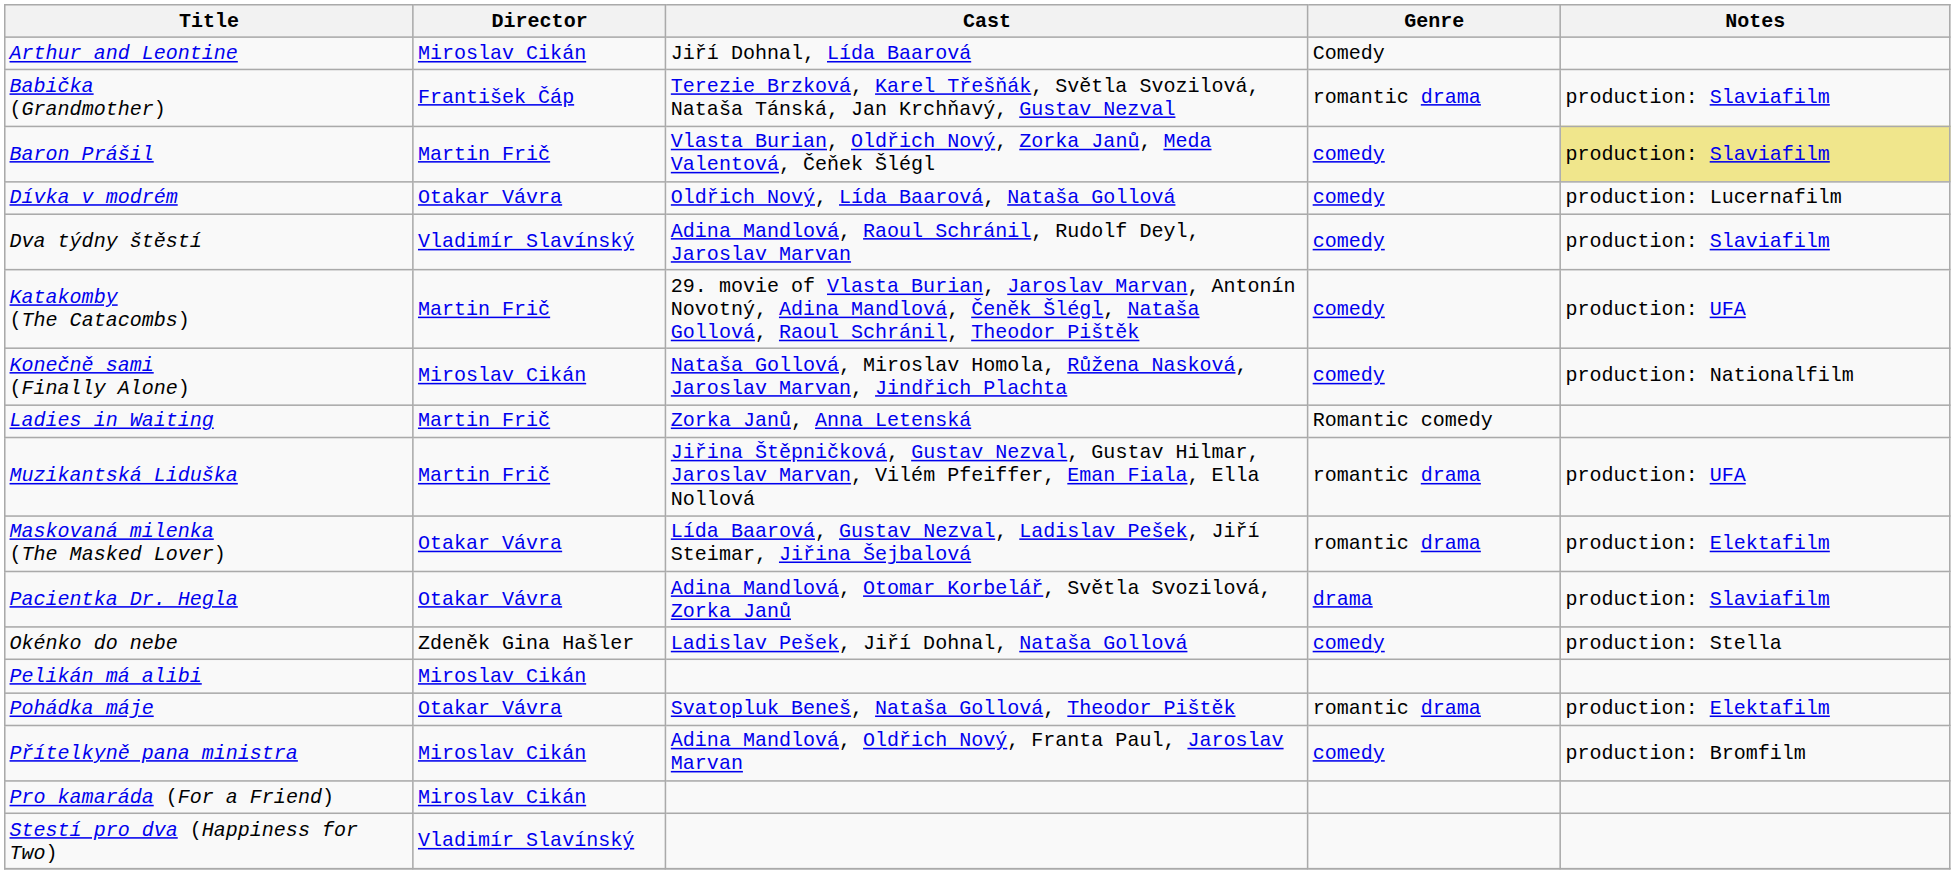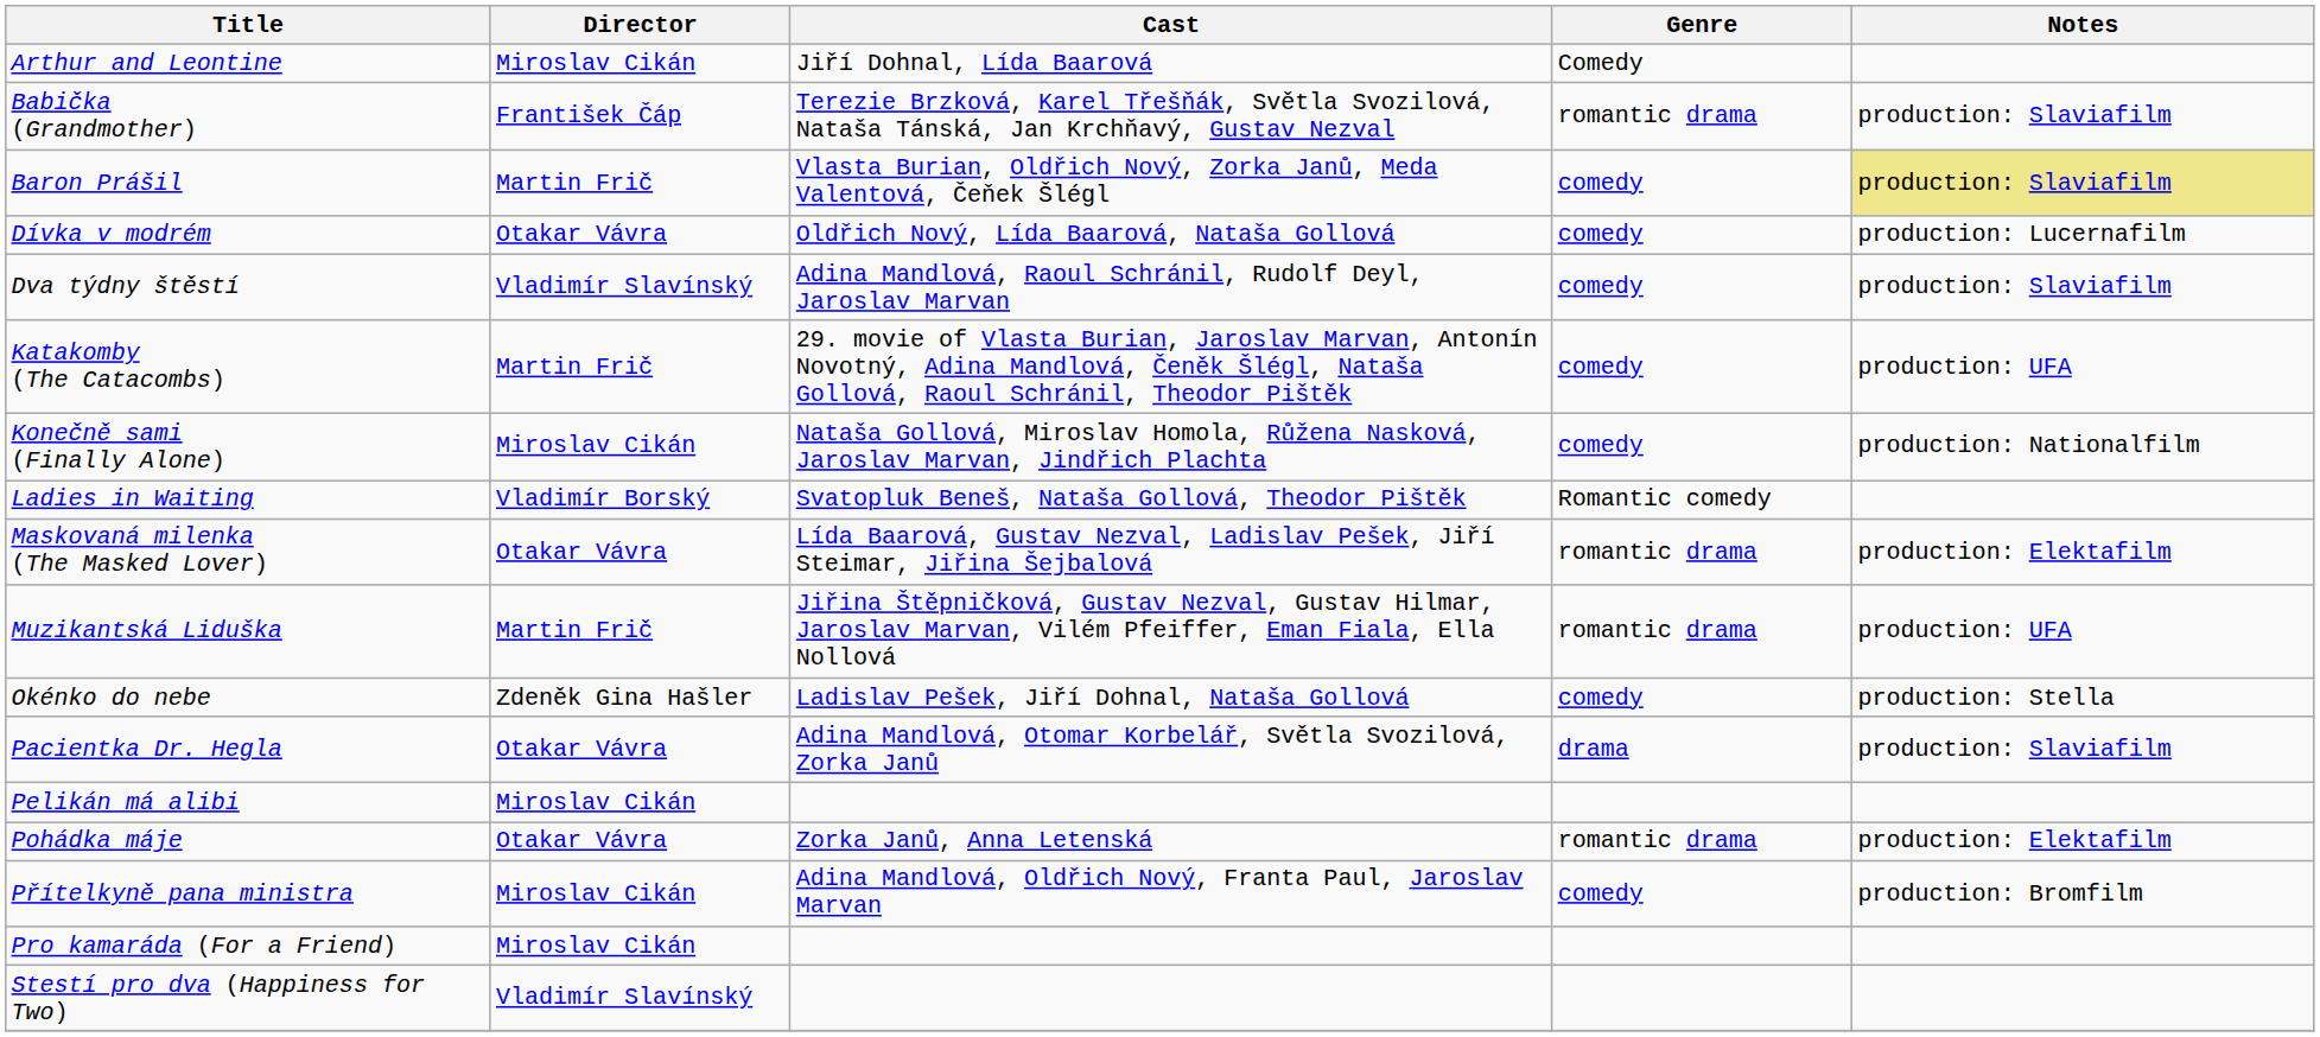 <table class="wikitable" style="width:100%;">
 <tr>
 <th style="width:21%;">Title</th>
 <th style="width:13%;">Director</th>
 <th style="width:33%;">Cast</th>
 <th style="width:13%;">Genre</th>
 <th style="width:20%;">Notes</th>
 </tr>
 <tr>
 <td><em><a href='#'>Arthur and Leontine</a></em></td>
 <td><a href='#'>Miroslav Cikán</a></td>
 <td>Jiří Dohnal, <a href='#'>Lída Baarová </a></td>
 <td>Comedy</td>
 <td></td>
 </tr>
 <tr>
 <td><em><a href='#'>Babička</a></em><br>(<em>Grandmother</em>)</td>
 <td><a href='#'>František Čáp</a></td>
 <td><a href='#'>Terezie Brzková</a>, <a href='#'>Karel Třešňák</a>, Světla Svozilová, Nataša Tánská, Jan Krchňavý, <a href='#'>Gustav Nezval</a></td>
 <td>romantic <a href='#'>drama</a></td>
 <td>production: <a href='#'>Slaviafilm</a></td>
 </tr>
 <tr>
 <td><em><a href='#'>Baron Prášil</a></em></td>
 <td><a href='#'>Martin Frič</a></td>
 <td><a href='#'>Vlasta Burian</a>, <a href='#'>Oldřich Nový</a>, <a href='#'>Zorka Janů</a>, <a href='#'>Meda Valentová</a>, Čeňek Šlégl</td>
 <td><a href='#'>comedy</a></td>
 <td style="background: khaki;">production: <a href='#'>Slaviafilm</a></td>
 </tr>
 <tr>
 <td><em><a href='#'>Dívka v modrém</a></em></td>
 <td><a href='#'>Otakar Vávra</a></td>
 <td><a href='#'>Oldřich Nový</a>, <a href='#'>Lída Baarová</a>, <a href='#'>Nataša Gollová</a></td>
 <td><a href='#'>comedy</a></td>
 <td>production: Lucernafilm</td>
 </tr>
 <tr>
 <td><em>Dva týdny štěstí</em></td>
 <td><a href='#'>Vladimír Slavínský</a></td>
 <td><a href='#'>Adina Mandlová</a>, <a href='#'>Raoul Schránil</a>, Rudolf Deyl, <a href='#'>Jaroslav Marvan</a></td>
 <td><a href='#'>comedy</a></td>
 <td>production: <a href='#'>Slaviafilm</a></td>
 </tr>
 <tr>
 <td><em><a href='#'>Katakomby</a></em><br>(<em>The Catacombs</em>)</td>
 <td><a href='#'>Martin Frič</a></td>
 <td>29. movie of <a href='#'>Vlasta Burian</a>, <a href='#'>Jaroslav Marvan</a>, Antonín Novotný, <a href='#'>Adina Mandlová</a>, <a href='#'>Čeněk Šlégl</a>, <a href='#'>Nataša Gollová</a>, <a href='#'>Raoul Schránil</a>, <a href='#'>Theodor Pištěk</a></td>
 <td><a href='#'>comedy</a></td>
 <td>production: <a href='#'>UFA</a></td>
 </tr>
 <tr>
 <td><em><a href='#'>Konečně sami</a></em><br>(<em>Finally Alone</em>)</td>
 <td><a href='#'>Miroslav Cikán</a></td>
 <td><a href='#'>Nataša Gollová</a>, Miroslav Homola, <a href='#'>Růžena Nasková</a>, <a href='#'>Jaroslav Marvan</a>, <a href='#'>Jindřich Plachta</a></td>
 <td><a href='#'>comedy</a></td>
 <td>production: Nationalfilm</td>
 </tr>
 <tr>
 <td><em><a href='#'>Ladies in Waiting</a></em></td>
-<td><a href='#'>Martin Frič</a></td>
-<td><a href='#'>Zorka Janů</a>, <a href='#'>Anna Letenská</a></td>
+<td><a href='#'>Vladimír Borský </a></td>
+<td><a href='#'>Svatopluk Beneš</a>, <a href='#'>Nataša Gollová</a>, <a href='#'>Theodor Pištěk</a></td>
 <td>Romantic comedy</td>
 <td></td>
+</tr>
+<tr>
+<td><em><a href='#'>Maskovaná milenka</a></em><br>(<em>The Masked Lover</em>)</td>
+<td><a href='#'>Otakar Vávra</a></td>
+<td><a href='#'>Lída Baarová</a>, <a href='#'>Gustav Nezval</a>, <a href='#'>Ladislav Pešek</a>, Jiří Steimar, <a href='#'>Jiřina Šejbalová</a></td>
+<td>romantic <a href='#'>drama</a></td>
+<td>production: <a href='#'>Elektafilm</a></td>
 </tr>
 <tr>
 <td><em><a href='#'>Muzikantská Liduška</a></em></td>
 <td><a href='#'>Martin Frič</a></td>
 <td><a href='#'>Jiřina Štěpničková</a>, <a href='#'>Gustav Nezval</a>, Gustav Hilmar, <a href='#'>Jaroslav Marvan</a>, Vilém Pfeiffer, <a href='#'>Eman Fiala</a>, Ella Nollová</td>
 <td>romantic <a href='#'>drama</a></td>
 <td>production: <a href='#'>UFA</a></td>
 </tr>
 <tr>
-<td><em><a href='#'>Maskovaná milenka</a></em><br>(<em>The Masked Lover</em>)</td>
-<td><a href='#'>Otakar Vávra</a></td>
-<td><a href='#'>Lída Baarová</a>, <a href='#'>Gustav Nezval</a>, <a href='#'>Ladislav Pešek</a>, Jiří Steimar, <a href='#'>Jiřina Šejbalová</a></td>
-<td>romantic <a href='#'>drama</a></td>
-<td>production: <a href='#'>Elektafilm</a></td>
+<td><em>Okénko do nebe</em></td>
+<td>Zdeněk Gina Hašler</td>
+<td><a href='#'>Ladislav Pešek</a>, Jiří Dohnal, <a href='#'>Nataša Gollová</a></td>
+<td><a href='#'>comedy</a></td>
+<td>production: Stella</td>
 </tr>
 <tr>
 <td><em><a href='#'>Pacientka Dr. Hegla</a></em></td>
 <td><a href='#'>Otakar Vávra</a></td>
 <td><a href='#'>Adina Mandlová</a>, <a href='#'>Otomar Korbelář</a>, Světla Svozilová, <a href='#'>Zorka Janů</a></td>
 <td><a href='#'>drama</a></td>
 <td>production: <a href='#'>Slaviafilm</a></td>
-</tr>
-<tr>
-<td><em>Okénko do nebe</em></td>
-<td>Zdeněk Gina Hašler</td>
-<td><a href='#'>Ladislav Pešek</a>, Jiří Dohnal, <a href='#'>Nataša Gollová</a></td>
-<td><a href='#'>comedy</a></td>
-<td>production: Stella</td>
 </tr>
 <tr>
 <td><em><a href='#'>Pelikán má alibi</a></em></td>
 <td><a href='#'>Miroslav Cikán</a></td>
 <td></td>
 <td></td>
 <td></td>
 </tr>
 <tr>
 <td><em><a href='#'>Pohádka máje</a></em></td>
 <td><a href='#'>Otakar Vávra</a></td>
-<td><a href='#'>Svatopluk Beneš</a>, <a href='#'>Nataša Gollová</a>, <a href='#'>Theodor Pištěk</a></td>
+<td><a href='#'>Zorka Janů</a>, <a href='#'>Anna Letenská</a></td>
 <td>romantic <a href='#'>drama</a></td>
 <td>production: <a href='#'>Elektafilm</a></td>
 </tr>
 <tr>
 <td><em><a href='#'>Přítelkyně pana ministra</a></em></td>
 <td><a href='#'>Miroslav Cikán</a></td>
 <td><a href='#'>Adina Mandlová</a>, <a href='#'>Oldřich Nový</a>, Franta Paul, <a href='#'>Jaroslav Marvan</a></td>
 <td><a href='#'>comedy</a></td>
 <td>production: Bromfilm</td>
 </tr>
 <tr>
 <td><em><a href='#'>Pro kamaráda</a></em> (<em>For a Friend</em>)</td>
 <td><a href='#'>Miroslav Cikán</a></td>
 <td></td>
 <td></td>
 <td></td>
 </tr>
 <tr>
 <td><em><a href='#'>Stestí pro dva</a></em> (<em>Happiness for Two</em>)</td>
 <td><a href='#'>Vladimír Slavínský</a></td>
 <td></td>
 <td></td>
 <td></td>
 </tr>
 <tr>
 </tr>
 </table>
